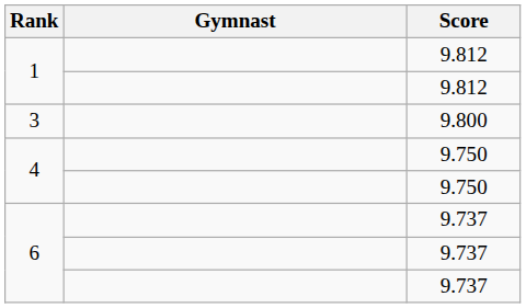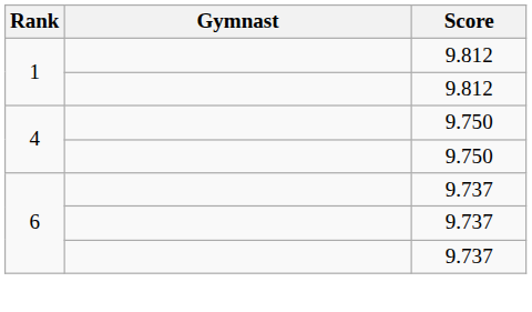 <table class="wikitable" style="text-align:center">
 <tr>
 <th>Rank</th>
 <th style="width:16em">Gymnast</th>
 <th style="width:5em">Score</th>
 </tr>
 <tr>
 <td rowspan="2">1</td>
 <td align=left></td>
 <td>9.812</td>
 </tr>
 <tr>
 <td align=left></td>
 <td>9.812</td>
-</tr>
-<tr>
-<td>3</td>
-<td align=left></td>
-<td>9.800</td>
 </tr>
 <tr>
 <td rowspan="2">4</td>
 <td align=left></td>
 <td>9.750</td>
 </tr>
 <tr>
 <td align=left></td>
 <td>9.750</td>
 </tr>
 <tr>
 <td rowspan="3">6</td>
 <td align=left></td>
 <td>9.737</td>
 </tr>
 <tr>
 <td align=left></td>
 <td>9.737</td>
 </tr>
 <tr>
 <td align=left></td>
 <td>9.737</td>
 </tr>
 </table>
